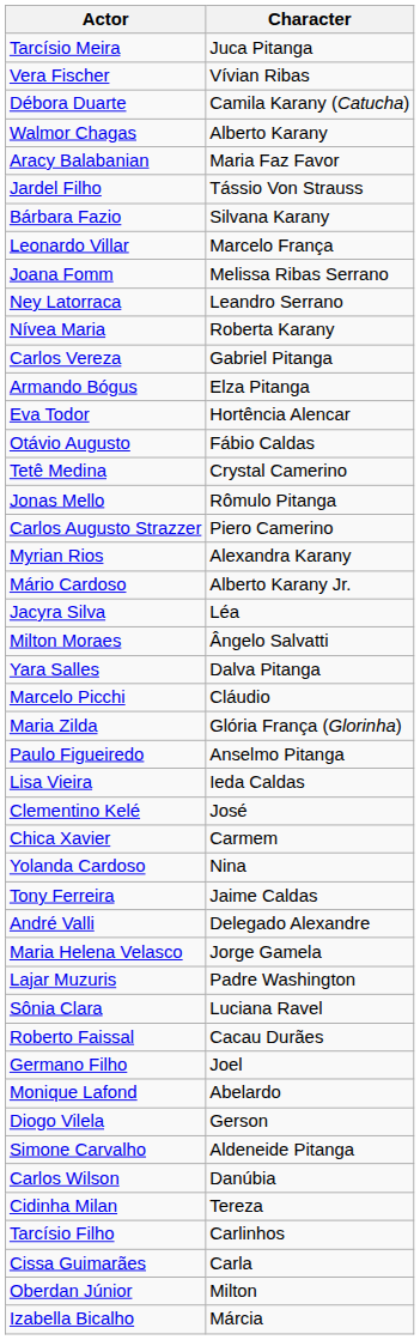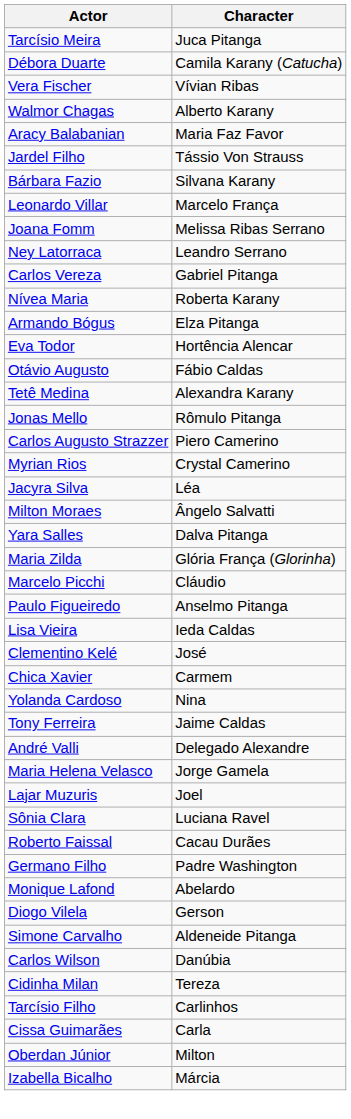 <table class="wikitable sortable">
 <tr>
 <th>Actor</th>
 <th>Character</th>
 </tr>
 <tr>
 <td><a href='#'>Tarcísio Meira</a></td>
 <td>Juca Pitanga</td>
 </tr>
 <tr>
+<td><a href='#'>Débora Duarte</a></td>
+<td>Camila Karany (<em>Catucha</em>)</td>
+</tr>
+<tr>
 <td><a href='#'>Vera Fischer</a></td>
 <td>Vívian Ribas</td>
-</tr>
-<tr>
-<td><a href='#'>Débora Duarte</a></td>
-<td>Camila Karany (<em>Catucha</em>)</td>
 </tr>
 <tr>
 <td><a href='#'>Walmor Chagas</a></td>
 <td>Alberto Karany</td>
 </tr>
 <tr>
 <td><a href='#'>Aracy Balabanian</a></td>
 <td>Maria Faz Favor</td>
 </tr>
 <tr>
 <td><a href='#'>Jardel Filho</a></td>
 <td>Tássio Von Strauss</td>
 </tr>
 <tr>
 <td><a href='#'>Bárbara Fazio</a></td>
 <td>Silvana Karany</td>
 </tr>
 <tr>
 <td><a href='#'>Leonardo Villar</a></td>
 <td>Marcelo França</td>
 </tr>
 <tr>
 <td><a href='#'>Joana Fomm</a></td>
 <td>Melissa Ribas Serrano</td>
 </tr>
 <tr>
 <td><a href='#'>Ney Latorraca</a></td>
 <td>Leandro Serrano</td>
 </tr>
 <tr>
+<td><a href='#'>Carlos Vereza</a></td>
+<td>Gabriel Pitanga</td>
+</tr>
+<tr>
 <td><a href='#'>Nívea Maria</a></td>
 <td>Roberta Karany</td>
-</tr>
-<tr>
-<td><a href='#'>Carlos Vereza</a></td>
-<td>Gabriel Pitanga</td>
 </tr>
 <tr>
 <td><a href='#'>Armando Bógus</a></td>
 <td>Elza Pitanga</td>
 </tr>
 <tr>
 <td><a href='#'>Eva Todor</a></td>
 <td>Hortência Alencar</td>
 </tr>
 <tr>
 <td><a href='#'>Otávio Augusto</a></td>
 <td>Fábio Caldas</td>
 </tr>
 <tr>
 <td><a href='#'>Tetê Medina</a></td>
-<td>Crystal Camerino</td>
+<td>Alexandra Karany</td>
 </tr>
 <tr>
 <td><a href='#'>Jonas Mello</a></td>
 <td>Rômulo Pitanga</td>
 </tr>
 <tr>
 <td><a href='#'>Carlos Augusto Strazzer</a></td>
 <td>Piero Camerino</td>
 </tr>
 <tr>
 <td><a href='#'>Myrian Rios</a></td>
-<td>Alexandra Karany</td>
-</tr>
-<tr>
-<td><a href='#'>Mário Cardoso</a></td>
-<td>Alberto Karany Jr.</td>
+<td>Crystal Camerino</td>
 </tr>
 <tr>
 <td><a href='#'>Jacyra Silva</a></td>
 <td>Léa</td>
 </tr>
 <tr>
 <td><a href='#'>Milton Moraes</a></td>
 <td>Ângelo Salvatti</td>
 </tr>
 <tr>
 <td><a href='#'>Yara Salles</a></td>
 <td>Dalva Pitanga</td>
 </tr>
 <tr>
+<td><a href='#'>Maria Zilda</a></td>
+<td>Glória França (<em>Glorinha</em>)</td>
+</tr>
+<tr>
 <td><a href='#'>Marcelo Picchi</a></td>
 <td>Cláudio</td>
-</tr>
-<tr>
-<td><a href='#'>Maria Zilda</a></td>
-<td>Glória França (<em>Glorinha</em>)</td>
 </tr>
 <tr>
 <td><a href='#'>Paulo Figueiredo</a></td>
 <td>Anselmo Pitanga</td>
 </tr>
 <tr>
 <td><a href='#'>Lisa Vieira</a></td>
 <td>Ieda Caldas</td>
 </tr>
 <tr>
 <td><a href='#'>Clementino Kelé</a></td>
 <td>José</td>
 </tr>
 <tr>
 <td><a href='#'>Chica Xavier</a></td>
 <td>Carmem</td>
 </tr>
 <tr>
 <td><a href='#'>Yolanda Cardoso</a></td>
 <td>Nina</td>
 </tr>
 <tr>
 <td><a href='#'>Tony Ferreira</a></td>
 <td>Jaime Caldas</td>
 </tr>
 <tr>
 <td><a href='#'>André Valli</a></td>
 <td>Delegado Alexandre</td>
 </tr>
 <tr>
 <td><a href='#'>Maria Helena Velasco</a></td>
 <td>Jorge Gamela</td>
 </tr>
 <tr>
 <td><a href='#'>Lajar Muzuris</a></td>
-<td>Padre Washington</td>
+<td>Joel</td>
 </tr>
 <tr>
 <td><a href='#'>Sônia Clara</a></td>
 <td>Luciana Ravel</td>
 </tr>
 <tr>
 <td><a href='#'>Roberto Faissal</a></td>
 <td>Cacau Durães</td>
 </tr>
 <tr>
 <td><a href='#'>Germano Filho</a></td>
-<td>Joel</td>
+<td>Padre Washington</td>
 </tr>
 <tr>
 <td><a href='#'>Monique Lafond</a></td>
 <td>Abelardo</td>
 </tr>
 <tr>
 <td><a href='#'>Diogo Vilela</a></td>
 <td>Gerson</td>
 </tr>
 <tr>
 <td><a href='#'>Simone Carvalho</a></td>
 <td>Aldeneide Pitanga</td>
 </tr>
 <tr>
 <td><a href='#'>Carlos Wilson</a></td>
 <td>Danúbia</td>
 </tr>
 <tr>
 <td><a href='#'>Cidinha Milan</a></td>
 <td>Tereza</td>
 </tr>
 <tr>
 <td><a href='#'>Tarcísio Filho</a></td>
 <td>Carlinhos</td>
 </tr>
 <tr>
 <td><a href='#'>Cissa Guimarães</a></td>
 <td>Carla</td>
 </tr>
 <tr>
 <td><a href='#'>Oberdan Júnior</a></td>
 <td>Milton</td>
 </tr>
 <tr>
 <td><a href='#'>Izabella Bicalho</a></td>
 <td>Márcia</td>
 </tr>
 </table>
